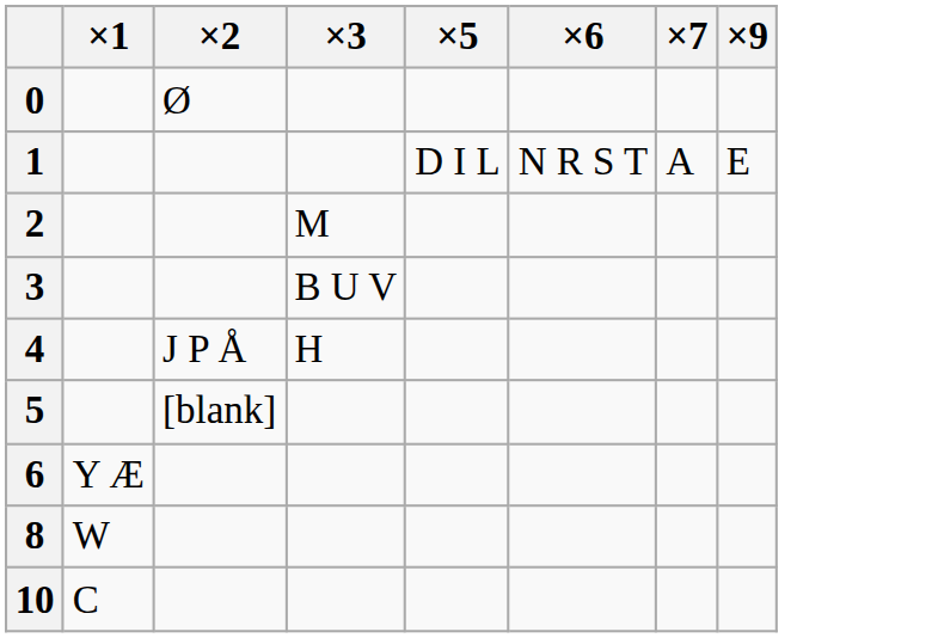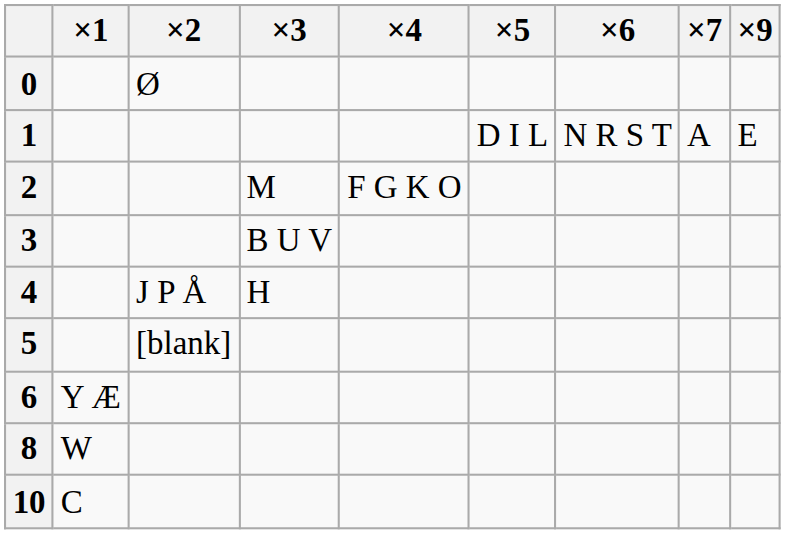 <table class="wikitable floatright">
 <tr>
 <th></th>
 <th>×1</th>
 <th>×2</th>
 <th>×3</th>
+<th>×4</th>
 <th>×5</th>
 <th>×6</th>
 <th>×7</th>
 <th>×9</th>
 </tr>
 <tr>
 <th>0</th>
 <td></td>
 <td>Ø</td>
 <td></td>
 <td></td>
 <td></td>
 <td></td>
 <td></td>
+<td></td>
 </tr>
 <tr>
 <th>1</th>
+<td></td>
 <td></td>
 <td></td>
 <td></td>
 <td>D I L</td>
 <td>N R S T</td>
 <td>A</td>
 <td>E</td>
 </tr>
 <tr>
 <th>2</th>
 <td></td>
 <td></td>
 <td>M</td>
+<td>F G K O</td>
 <td></td>
 <td></td>
 <td></td>
 <td></td>
 </tr>
 <tr>
 <th>3</th>
 <td></td>
 <td></td>
 <td>B U V</td>
 <td></td>
 <td></td>
 <td></td>
 <td></td>
+<td></td>
 </tr>
 <tr>
 <th>4</th>
 <td></td>
 <td>J P Å</td>
 <td>H</td>
+<td></td>
 <td></td>
 <td></td>
 <td></td>
 <td></td>
 </tr>
 <tr>
 <th>5</th>
 <td></td>
 <td>[blank]</td>
 <td></td>
 <td></td>
 <td></td>
 <td></td>
 <td></td>
+<td></td>
 </tr>
 <tr>
 <th>6</th>
 <td>Y Æ</td>
+<td></td>
 <td></td>
 <td></td>
 <td></td>
 <td></td>
 <td></td>
 <td></td>
 </tr>
 <tr>
 <th>8</th>
 <td>W</td>
 <td></td>
 <td></td>
 <td></td>
 <td></td>
 <td></td>
 <td></td>
+<td></td>
 </tr>
 <tr>
 <th>10</th>
 <td>C</td>
 <td></td>
 <td></td>
 <td></td>
 <td></td>
 <td></td>
 <td></td>
+<td></td>
 </tr>
 </table>
